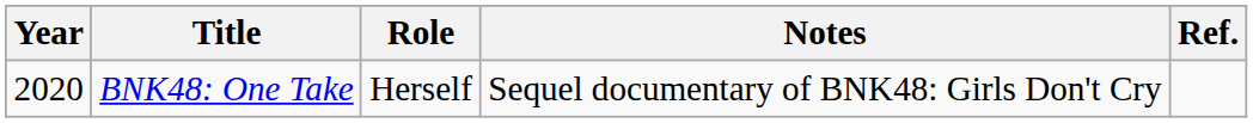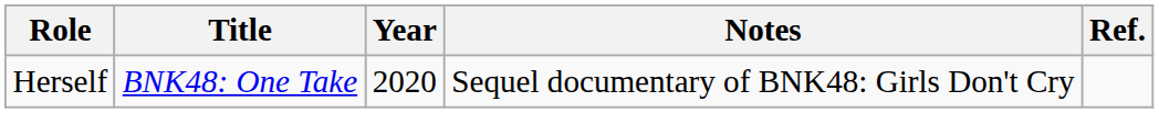 <table class="wikitable">
 <tr>
+<th>Role</th>
+<th>Title</th>
 <th>Year</th>
-<th>Title</th>
-<th>Role</th>
 <th>Notes</th>
 <th>Ref.</th>
 </tr>
 <tr>
+<td>Herself</td>
+<td><em><a href='#'>BNK48: One Take</a></em></td>
 <td>2020</td>
-<td><em><a href='#'>BNK48: One Take</a></em></td>
-<td>Herself</td>
 <td>Sequel documentary of BNK48: Girls Don't Cry</td>
 <td></td>
 </tr>
 </table>
